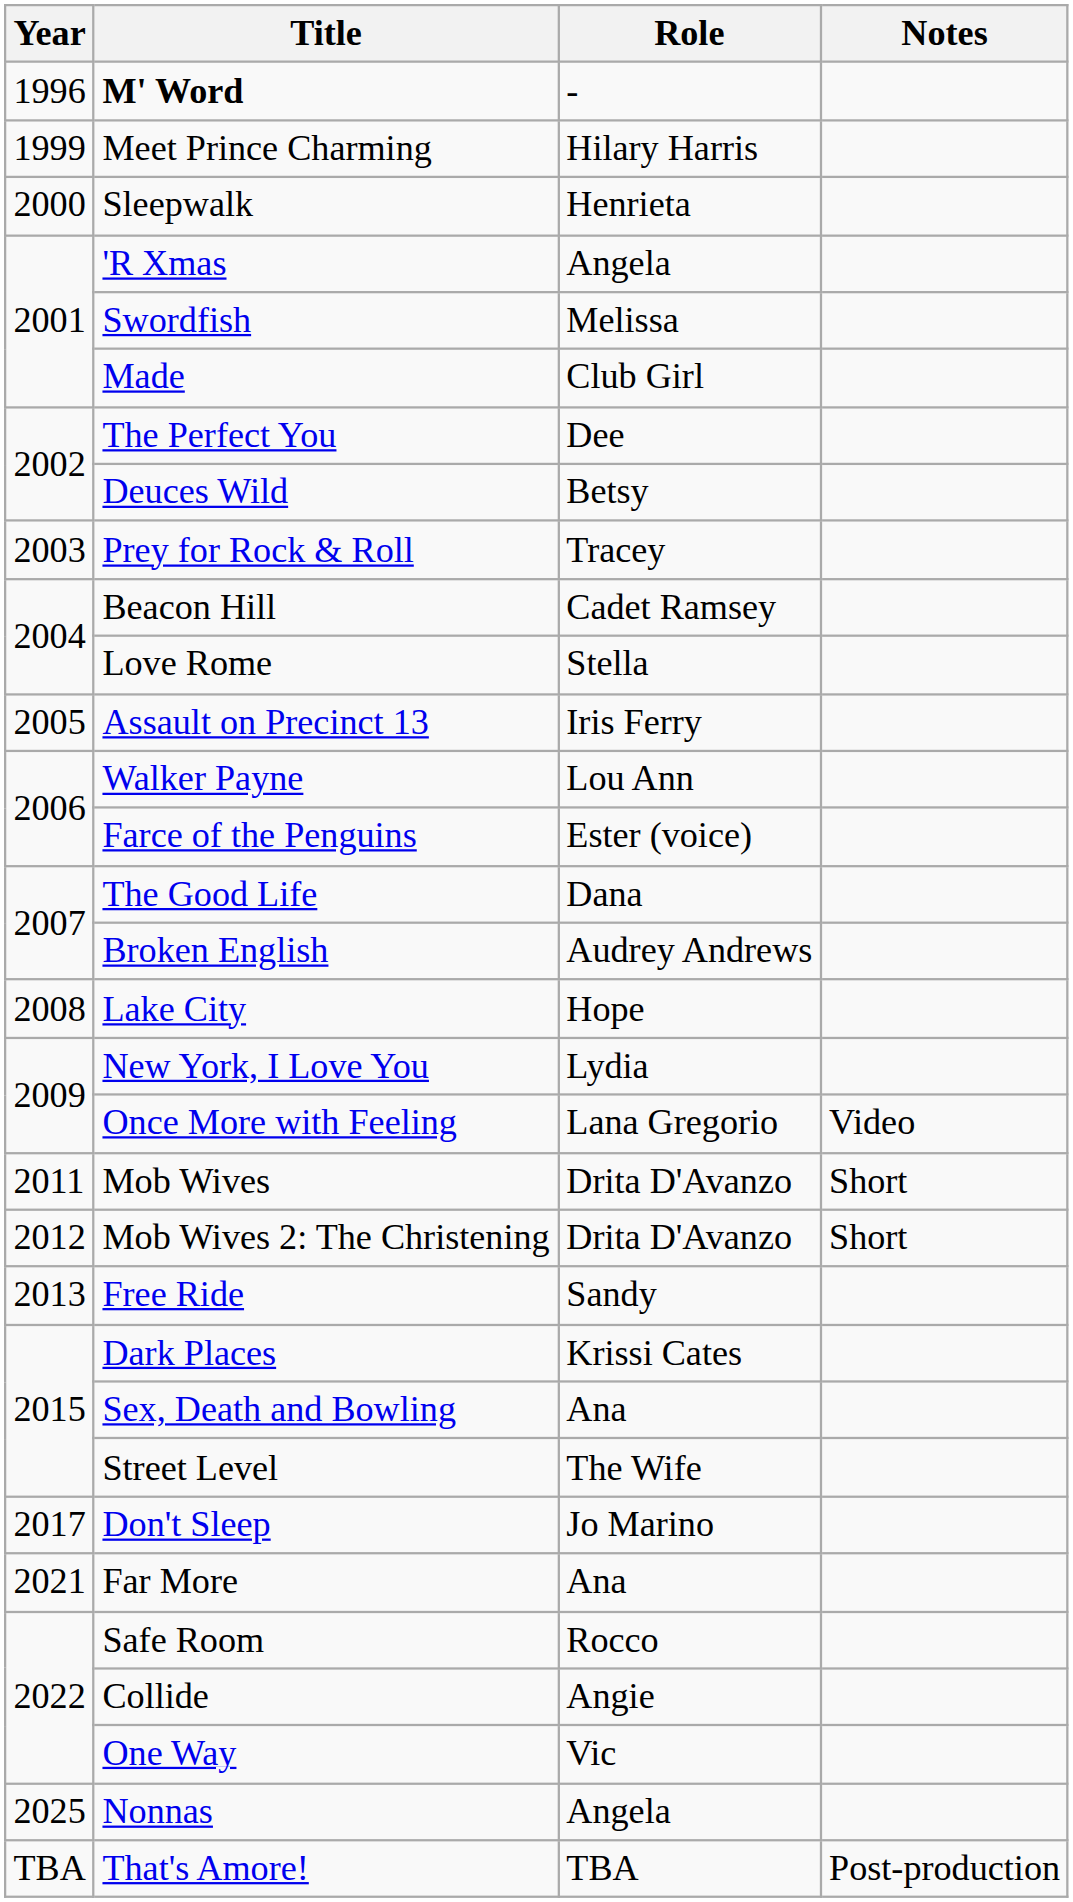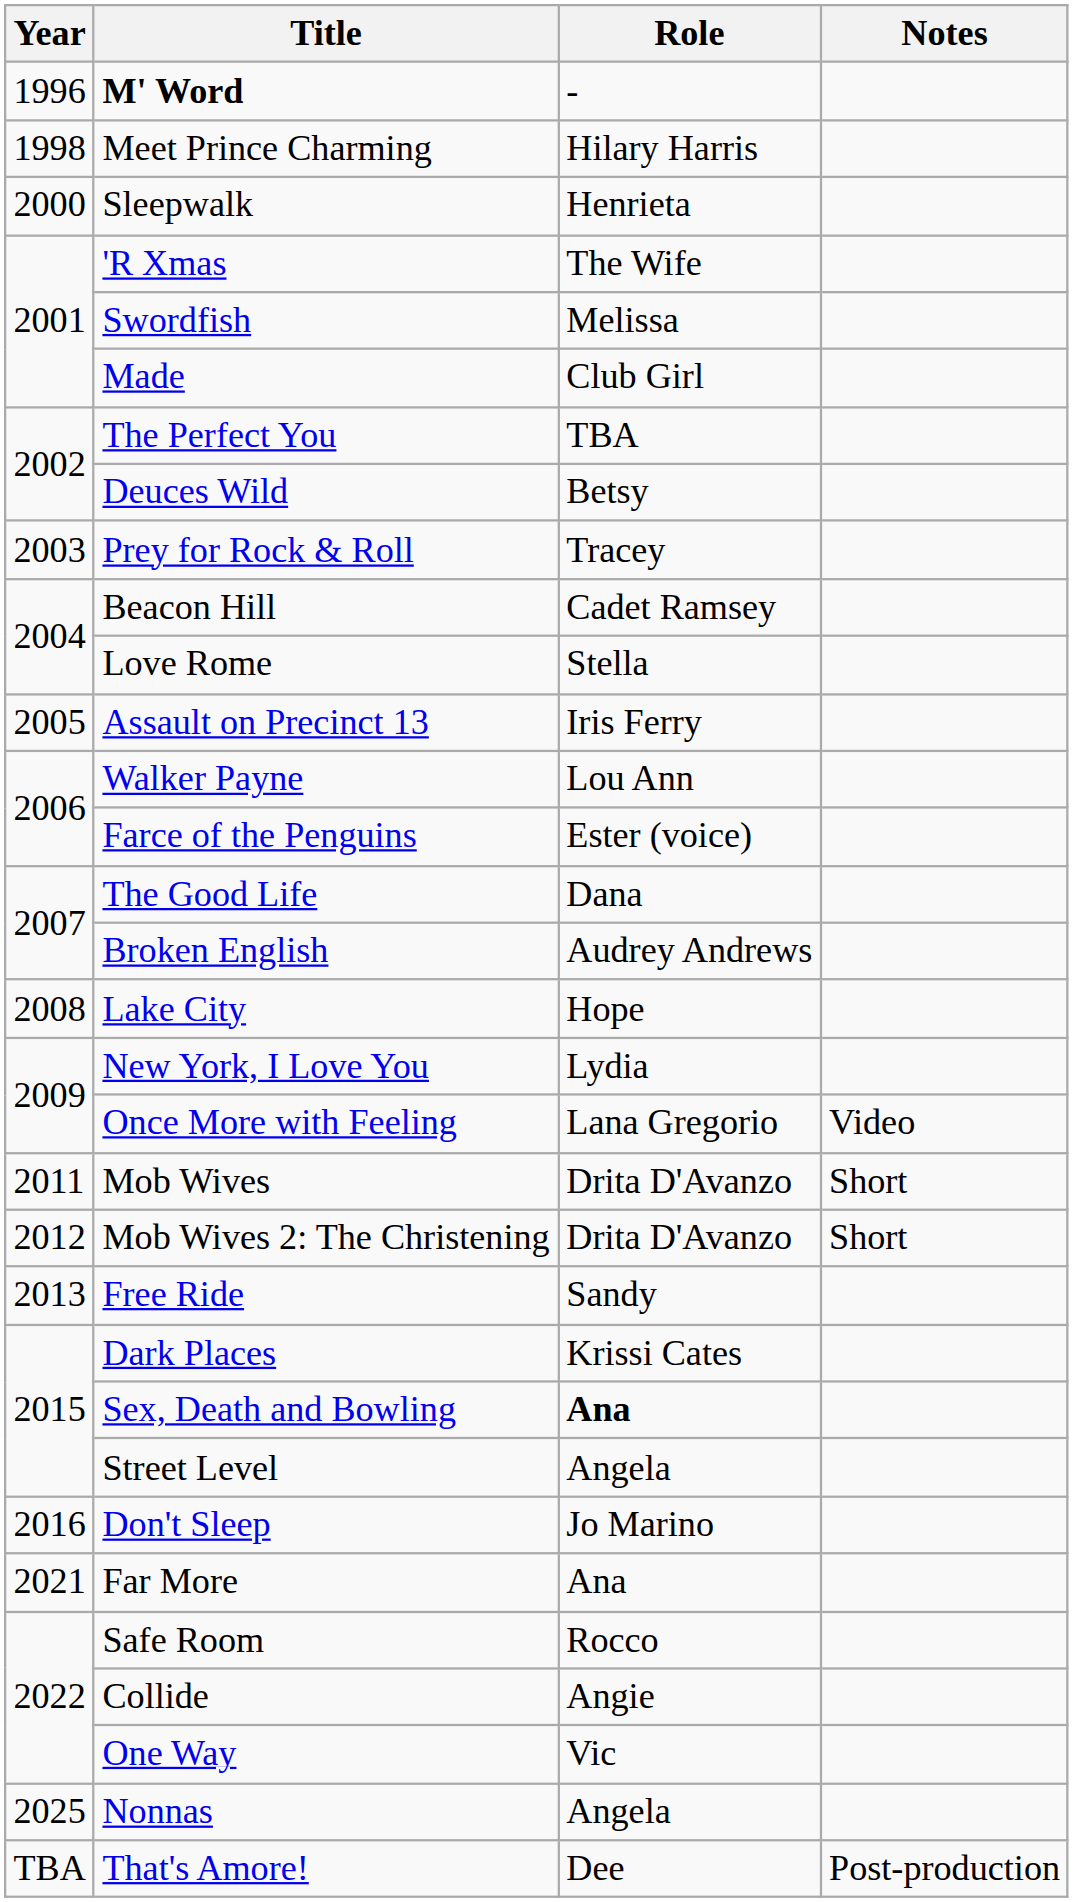 <table class="wikitable sortable">
 <tr>
 <th>Year</th>
 <th>Title</th>
 <th>Role</th>
 <th>Notes</th>
 </tr>
 <tr>
 <td>1996</td>
 <td><strong>M' Word<em></td>
 <td>-</td>
 <td></td>
 </tr>
 <tr>
-<td>1999</td>
+<td>1998</td>
 <td></em>Meet Prince Charming<em></td>
 <td>Hilary Harris</td>
 <td></td>
 </tr>
 <tr>
 <td>2000</td>
 <td></em>Sleepwalk<em></td>
 <td>Henrieta</td>
 <td></td>
 </tr>
 <tr>
 <td rowspan="3">2001</td>
 <td></em><a href='#'>'R Xmas</a><em></td>
-<td>Angela</td>
+<td>The Wife</td>
 <td></td>
 </tr>
 <tr>
 <td></em><a href='#'>Swordfish</a><em></td>
 <td>Melissa</td>
 <td></td>
 </tr>
 <tr>
 <td></em><a href='#'>Made</a><em></td>
 <td>Club Girl</td>
 <td></td>
 </tr>
 <tr>
 <td rowspan="2">2002</td>
 <td></em><a href='#'>The Perfect You</a><em></td>
-<td>Dee</td>
+<td>TBA</td>
 <td></td>
 </tr>
 <tr>
 <td></em><a href='#'>Deuces Wild</a><em></td>
 <td>Betsy</td>
 <td></td>
 </tr>
 <tr>
 <td>2003</td>
 <td></em><a href='#'>Prey for Rock & Roll</a><em></td>
 <td>Tracey</td>
 <td></td>
 </tr>
 <tr>
 <td rowspan="2">2004</td>
 <td></em>Beacon Hill<em></td>
 <td>Cadet Ramsey</td>
 <td></td>
 </tr>
 <tr>
 <td></em>Love Rome<em></td>
 <td>Stella</td>
 <td></td>
 </tr>
 <tr>
 <td>2005</td>
 <td></em><a href='#'>Assault on Precinct 13</a><em></td>
 <td>Iris Ferry</td>
 <td></td>
 </tr>
 <tr>
 <td rowspan="2">2006</td>
 <td></em><a href='#'>Walker Payne</a><em></td>
 <td>Lou Ann</td>
 <td></td>
 </tr>
 <tr>
 <td></em><a href='#'>Farce of the Penguins</a><em></td>
 <td>Ester (voice)</td>
 <td></td>
 </tr>
 <tr>
 <td rowspan="2">2007</td>
 <td></em><a href='#'>The Good Life</a><em></td>
 <td>Dana</td>
 <td></td>
 </tr>
 <tr>
 <td></em><a href='#'>Broken English</a><em></td>
 <td>Audrey Andrews</td>
 <td></td>
 </tr>
 <tr>
 <td>2008</td>
 <td></em><a href='#'>Lake City</a><em></td>
 <td>Hope</td>
 <td></td>
 </tr>
 <tr>
 <td rowspan="2">2009</td>
 <td></em><a href='#'>New York, I Love You</a><em></td>
 <td>Lydia</td>
 <td></td>
 </tr>
 <tr>
 <td></em><a href='#'>Once More with Feeling</a><em></td>
 <td>Lana Gregorio</td>
 <td>Video</td>
 </tr>
 <tr>
 <td>2011</td>
 <td></em>Mob Wives<em></td>
 <td>Drita D'Avanzo</td>
 <td>Short</td>
 </tr>
 <tr>
 <td>2012</td>
 <td></em>Mob Wives 2: The Christening<em></td>
 <td>Drita D'Avanzo</td>
 <td>Short</td>
 </tr>
 <tr>
 <td>2013</td>
 <td></em><a href='#'>Free Ride</a><em></td>
 <td>Sandy</td>
 <td></td>
 </tr>
 <tr>
 <td rowspan="3">2015</td>
 <td></em><a href='#'>Dark Places</a><em></td>
 <td>Krissi Cates</td>
 <td></td>
 </tr>
 <tr>
 <td></em><a href='#'>Sex, Death and Bowling</a><em></td>
-<td>Ana</td>
+<td><strong>Ana</strong></td>
 <td></td>
 </tr>
 <tr>
 <td></em>Street Level<em></td>
-<td>The Wife</td>
+<td>Angela</td>
 <td></td>
 </tr>
 <tr>
-<td>2017</td>
+<td>2016</td>
 <td></em><a href='#'>Don't Sleep</a><em></td>
 <td>Jo Marino</td>
 <td></td>
 </tr>
 <tr>
 <td>2021</td>
 <td></em>Far More<em></td>
 <td>Ana</td>
 <td></td>
 </tr>
 <tr>
 <td rowspan="3">2022</td>
 <td></em>Safe Room<em></td>
 <td>Rocco</td>
 <td></td>
 </tr>
 <tr>
 <td></em>Collide<em></td>
 <td>Angie</td>
 <td></td>
 </tr>
 <tr>
 <td></em><a href='#'>One Way</a><em></td>
 <td>Vic</td>
 <td></td>
 </tr>
 <tr>
 <td>2025</td>
 <td></em><a href='#'>Nonnas</a><em></td>
 <td>Angela</td>
 <td></td>
 </tr>
 <tr>
 <td>TBA</td>
 <td></em><a href='#'>That's Amore!</a><em></td>
-<td>TBA</td>
+<td>Dee</td>
 <td>Post-production</td>
 </tr>
 </table>
